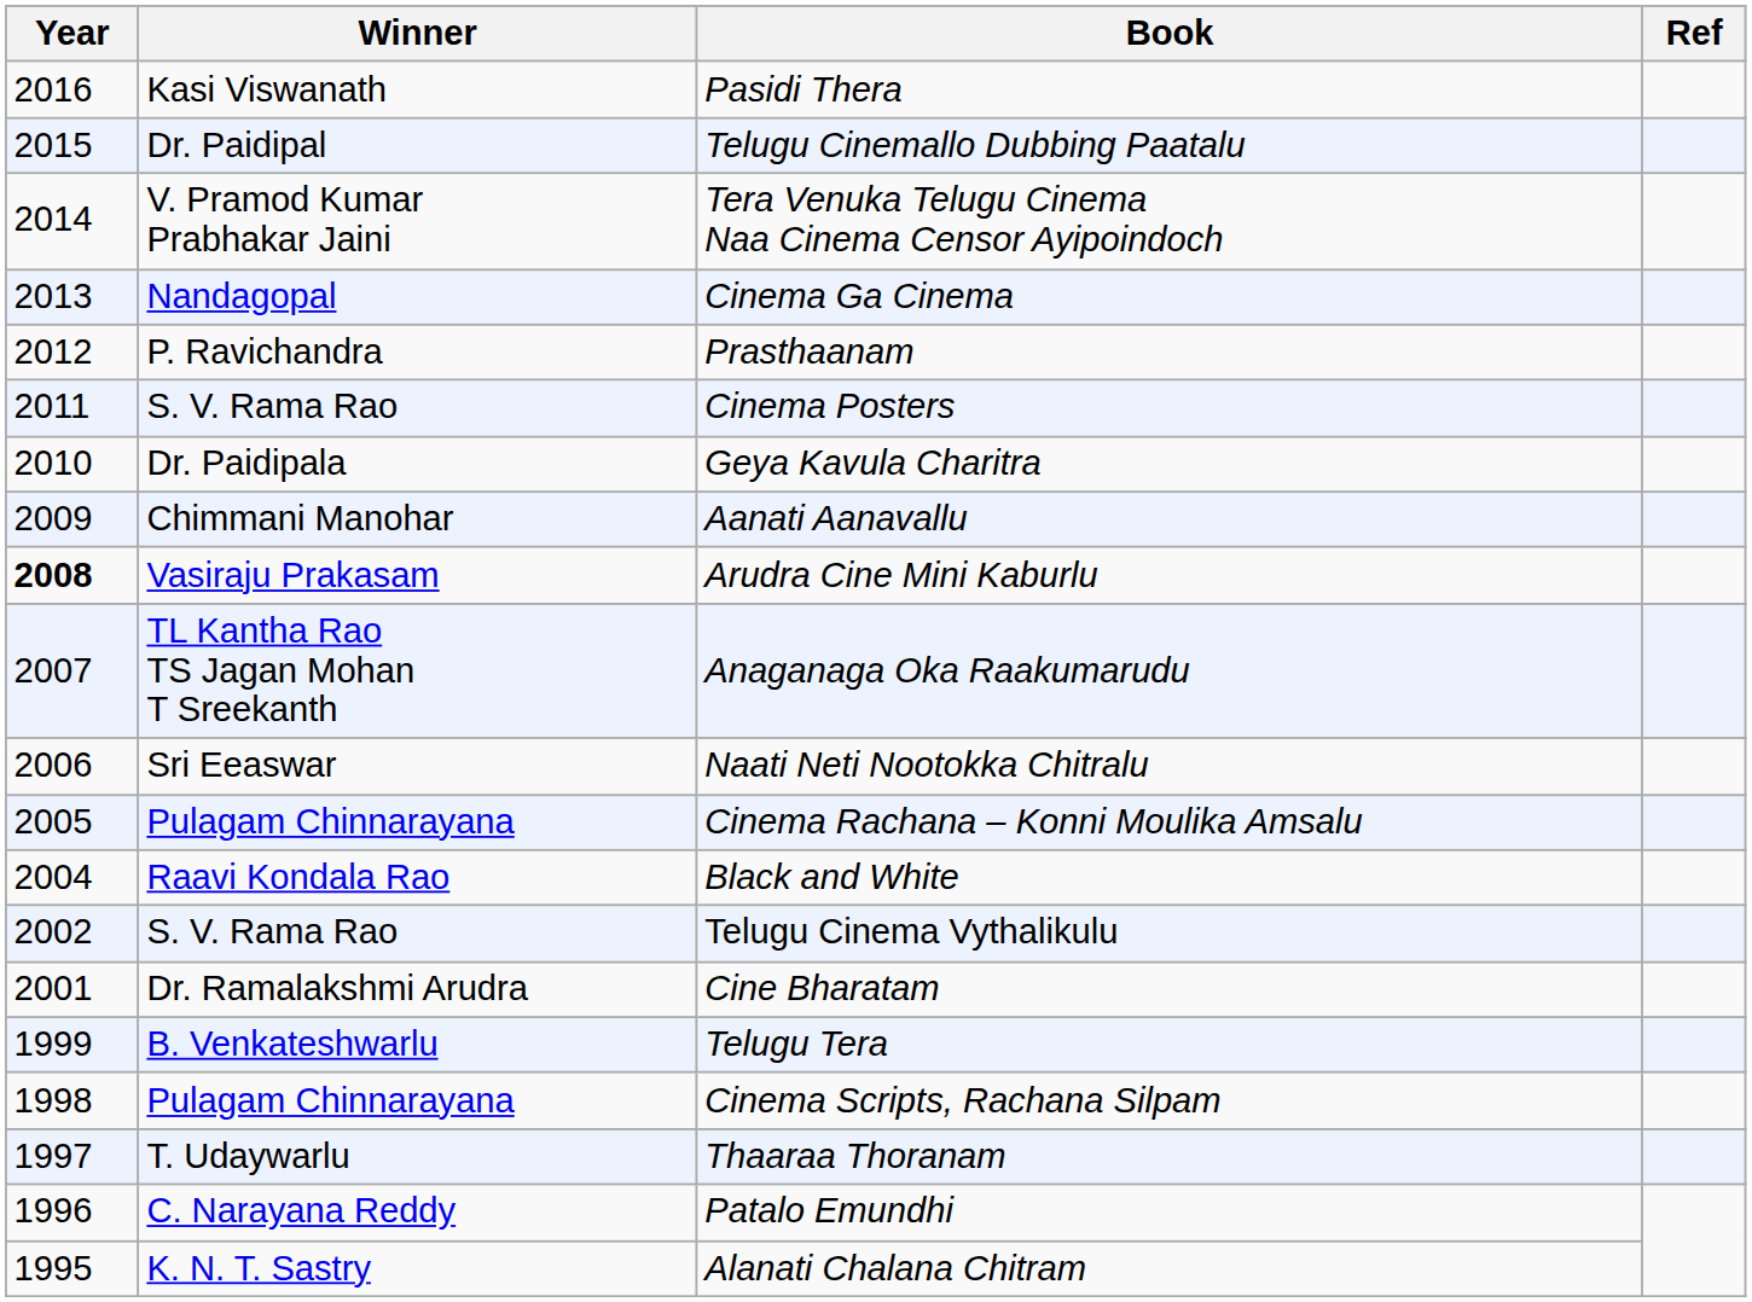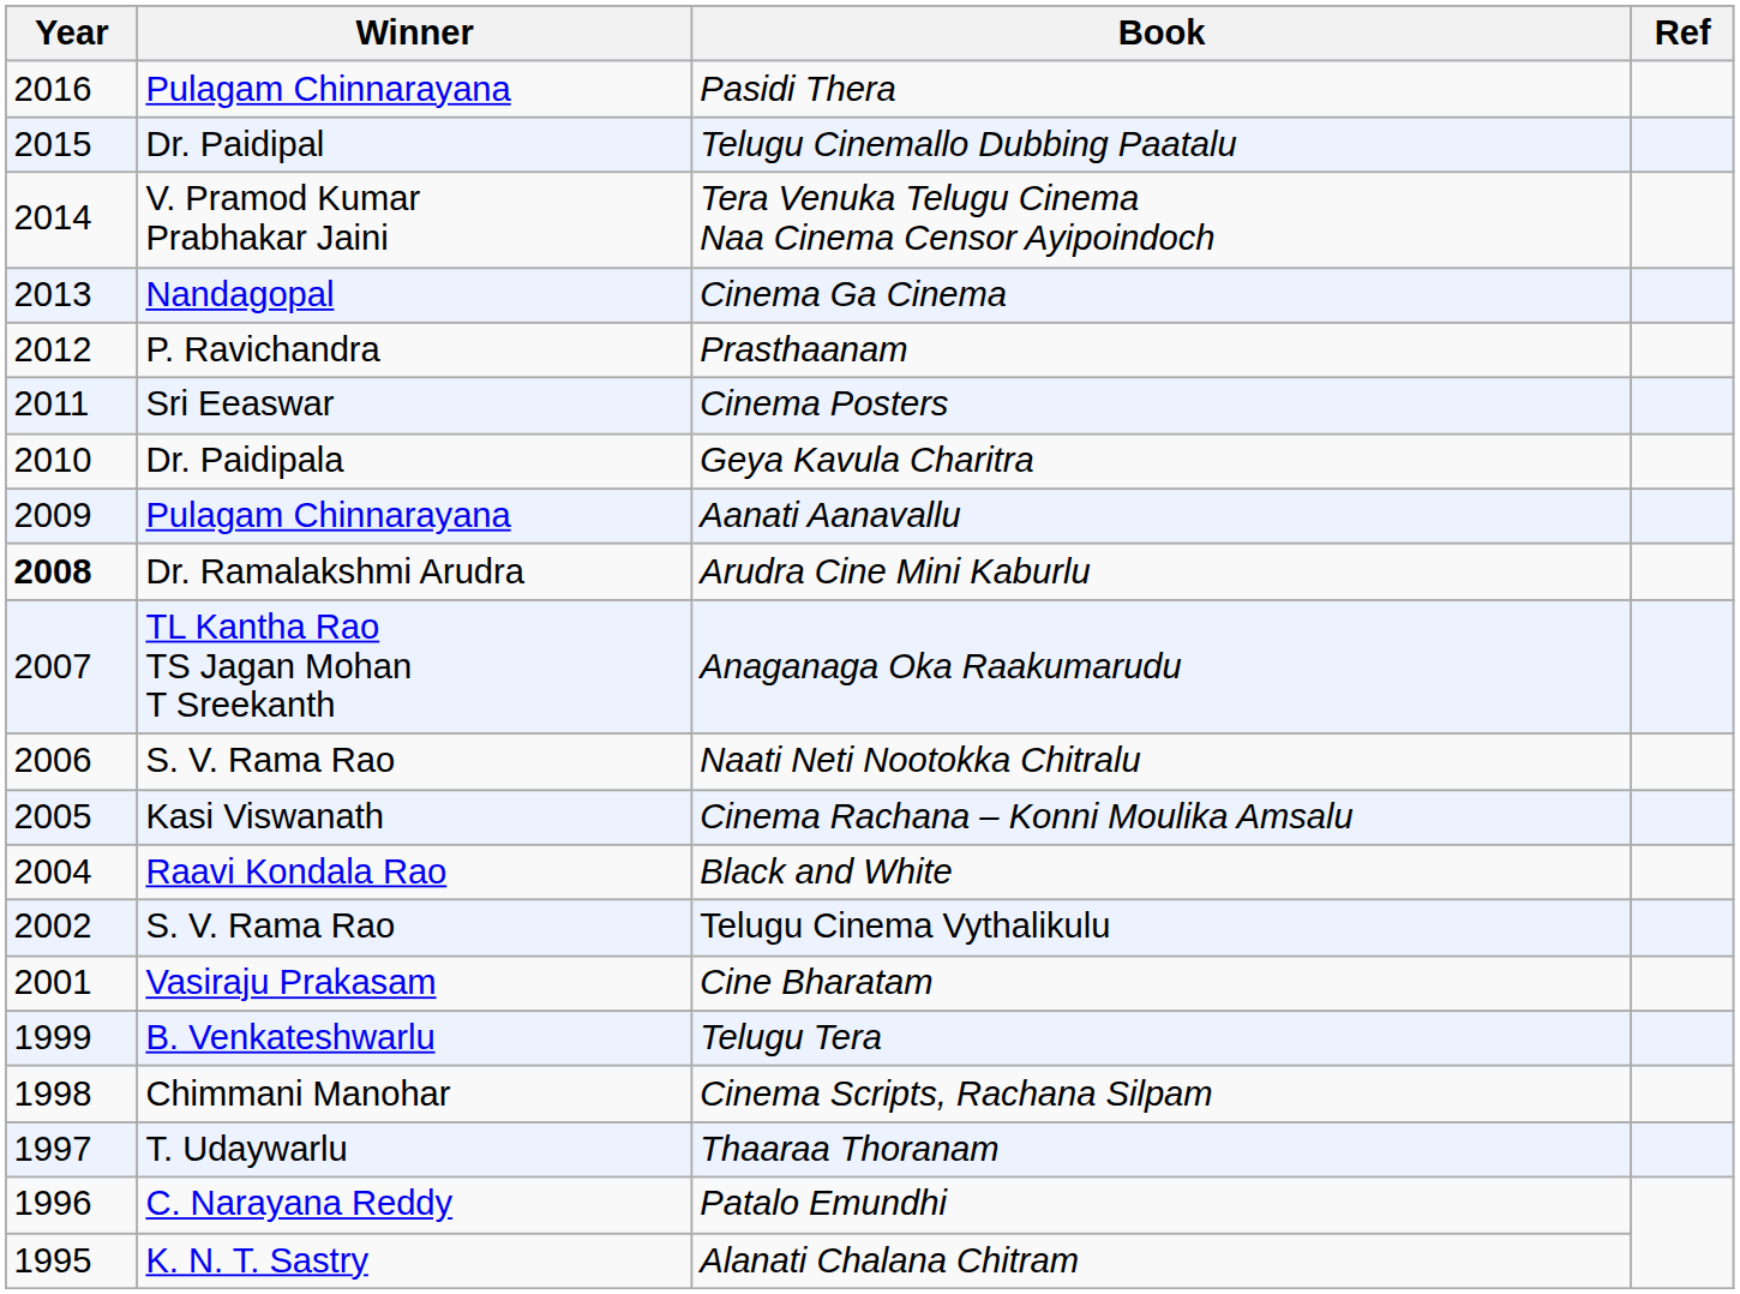 <table class="wikitable sortable" border="0" width="50%">
 <tr bgcolor="#d1e4fd">
 <th>Year</th>
 <th>Winner</th>
 <th>Book</th>
 <th>Ref</th>
 </tr>
 <tr>
 <td>2016</td>
-<td>Kasi Viswanath</td>
+<td><a href='#'>Pulagam Chinnarayana</a></td>
 <td><em>Pasidi Thera</em></td>
 <td></td>
 </tr>
 <tr bgcolor=#edf3fe>
 <td>2015</td>
 <td>Dr. Paidipal</td>
 <td><em>Telugu Cinemallo Dubbing Paatalu</em></td>
 <td></td>
 </tr>
 <tr>
 <td>2014</td>
 <td>V. Pramod Kumar<br> Prabhakar Jaini</td>
 <td><em>Tera Venuka Telugu Cinema</em> <br><em>Naa Cinema Censor Ayipoindoch</em></td>
 <td></td>
 </tr>
 <tr bgcolor=#edf3fe>
 <td>2013</td>
 <td><a href='#'>Nandagopal</a></td>
 <td><em>Cinema Ga Cinema</em></td>
 <td></td>
 </tr>
 <tr>
 <td>2012</td>
 <td>P. Ravichandra</td>
 <td><em>Prasthaanam</em></td>
 <td></td>
 </tr>
 <tr bgcolor=#edf3fe>
 <td>2011</td>
-<td>S. V. Rama Rao</td>
+<td>Sri Eeaswar</td>
 <td><em>Cinema Posters</em></td>
 <td></td>
 </tr>
 <tr>
 <td>2010</td>
 <td>Dr. Paidipala</td>
 <td><em>Geya Kavula Charitra</em></td>
 <td></td>
 </tr>
 <tr bgcolor=#edf3fe>
 <td>2009</td>
-<td>Chimmani Manohar</td>
+<td><a href='#'>Pulagam Chinnarayana</a></td>
 <td><em>Aanati Aanavallu</em></td>
 <td></td>
 </tr>
 <tr>
 <td><strong>2008</strong></td>
-<td><a href='#'>Vasiraju Prakasam</a></td>
+<td>Dr. Ramalakshmi Arudra</td>
 <td><em>Arudra Cine Mini Kaburlu</em></td>
 <td></td>
 </tr>
 <tr bgcolor=#edf3fe>
 <td>2007</td>
 <td><a href='#'>TL Kantha Rao</a> <br> TS Jagan Mohan <br> T Sreekanth</td>
 <td><em>Anaganaga Oka Raakumarudu</em></td>
 <td></td>
 </tr>
 <tr>
 <td>2006</td>
-<td>Sri Eeaswar</td>
+<td>S. V. Rama Rao</td>
 <td><em>Naati Neti Nootokka Chitralu</em></td>
 <td></td>
 </tr>
 <tr bgcolor=#edf3fe>
 <td>2005</td>
-<td><a href='#'>Pulagam Chinnarayana</a></td>
+<td>Kasi Viswanath</td>
 <td><em>Cinema Rachana – Konni Moulika Amsalu</em></td>
 <td></td>
 </tr>
 <tr>
 <td>2004</td>
 <td><a href='#'>Raavi Kondala Rao</a></td>
 <td><em>Black and White</em></td>
 <td></td>
 </tr>
 <tr bgcolor=#edf3fe>
 <td>2002</td>
 <td>S. V. Rama Rao</td>
 <td>Telugu Cinema Vythalikulu</td>
 <td></td>
 </tr>
 <tr>
 <td>2001</td>
-<td>Dr. Ramalakshmi Arudra</td>
+<td><a href='#'>Vasiraju Prakasam</a></td>
 <td><em>Cine Bharatam</em></td>
 <td></td>
 </tr>
 <tr bgcolor=#edf3fe>
 <td>1999</td>
 <td><a href='#'>B. Venkateshwarlu</a></td>
 <td><em>Telugu Tera</em></td>
 <td></td>
 </tr>
 <tr>
 <td>1998</td>
-<td><a href='#'>Pulagam Chinnarayana</a></td>
+<td>Chimmani Manohar</td>
 <td><em>Cinema Scripts, Rachana Silpam</em></td>
 <td></td>
 </tr>
 <tr bgcolor=#edf3fe>
 <td>1997</td>
 <td>T. Udaywarlu</td>
 <td><em>Thaaraa Thoranam</em></td>
 <td></td>
 </tr>
 <tr>
 <td>1996</td>
 <td><a href='#'>C. Narayana Reddy</a></td>
 <td><em>Patalo Emundhi</em></td>
 </tr>
 <tr>
 <td>1995</td>
 <td><a href='#'>K. N. T. Sastry</a></td>
 <td><em>Alanati Chalana Chitram</em></td>
 </tr>
 </table>
